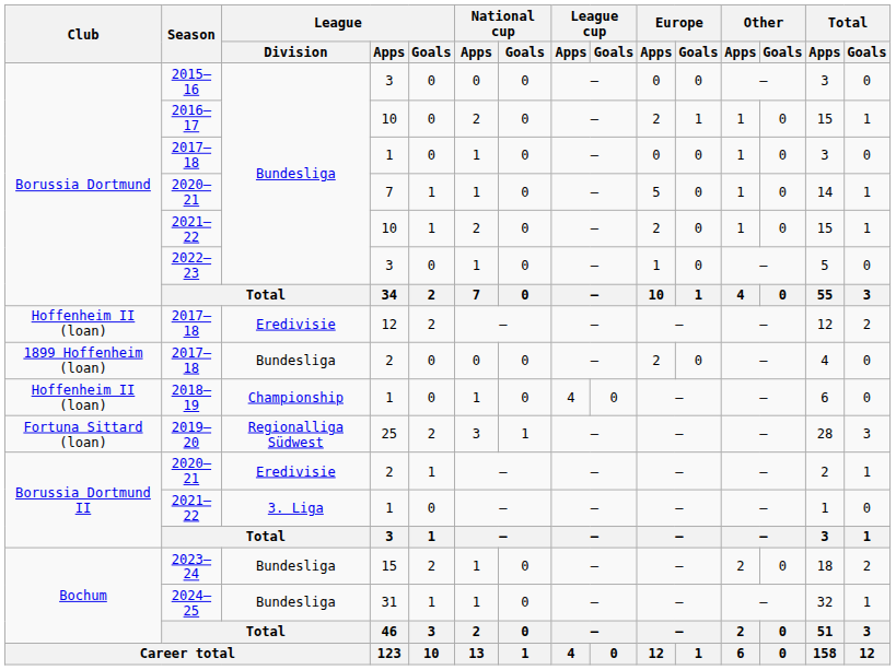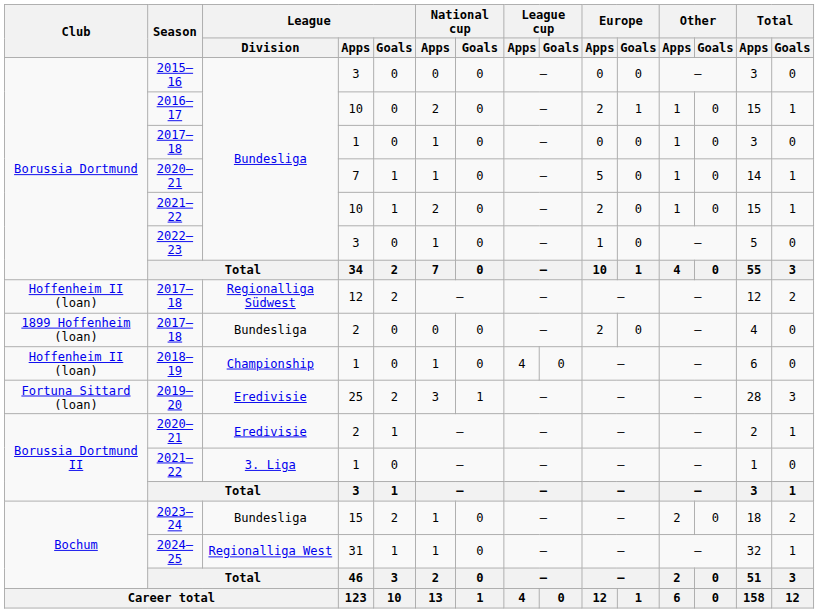 <table class="wikitable" Style="text-align: center">
 <tr>
 <th rowspan="2">Club</th>
 <th rowspan="2">Season</th>
 <th colspan="3">League</th>
 <th colspan="2">National cup</th>
 <th colspan="2">League cup</th>
 <th colspan="2">Europe</th>
 <th colspan="2">Other</th>
 <th colspan="2">Total</th>
 </tr>
 <tr>
 <th>Division</th>
 <th>Apps</th>
 <th>Goals</th>
 <th>Apps</th>
 <th>Goals</th>
 <th>Apps</th>
 <th>Goals</th>
 <th>Apps</th>
 <th>Goals</th>
 <th>Apps</th>
 <th>Goals</th>
 <th>Apps</th>
 <th>Goals</th>
 </tr>
 <tr>
 <td rowspan="7"><a href='#'>Borussia Dortmund</a></td>
 <td><a href='#'>2015–16</a></td>
 <td rowspan="6"><a href='#'>Bundesliga</a></td>
 <td>3</td>
 <td>0</td>
 <td>0</td>
 <td>0</td>
 <td colspan="2">—</td>
 <td>0</td>
 <td>0</td>
 <td colspan="2">—</td>
 <td>3</td>
 <td>0</td>
 </tr>
 <tr>
 <td><a href='#'>2016–17</a></td>
 <td>10</td>
 <td>0</td>
 <td>2</td>
 <td>0</td>
 <td colspan="2">—</td>
 <td>2</td>
 <td>1</td>
 <td>1</td>
 <td>0</td>
 <td>15</td>
 <td>1</td>
 </tr>
 <tr>
 <td><a href='#'>2017–18</a></td>
 <td>1</td>
 <td>0</td>
 <td>1</td>
 <td>0</td>
 <td colspan="2">—</td>
 <td>0</td>
 <td>0</td>
 <td>1</td>
 <td>0</td>
 <td>3</td>
 <td>0</td>
 </tr>
 <tr>
 <td><a href='#'>2020–21</a></td>
 <td>7</td>
 <td>1</td>
 <td>1</td>
 <td>0</td>
 <td colspan="2">—</td>
 <td>5</td>
 <td>0</td>
 <td>1</td>
 <td>0</td>
 <td>14</td>
 <td>1</td>
 </tr>
 <tr>
 <td><a href='#'>2021–22</a></td>
 <td>10</td>
 <td>1</td>
 <td>2</td>
 <td>0</td>
 <td colspan="2">—</td>
 <td>2</td>
 <td>0</td>
 <td>1</td>
 <td>0</td>
 <td>15</td>
 <td>1</td>
 </tr>
 <tr>
 <td><a href='#'>2022–23</a></td>
 <td>3</td>
 <td>0</td>
 <td>1</td>
 <td>0</td>
 <td colspan="2">—</td>
 <td>1</td>
 <td>0</td>
 <td colspan="2">—</td>
 <td>5</td>
 <td>0</td>
 </tr>
 <tr>
 <th colspan="2">Total</th>
 <th>34</th>
 <th>2</th>
 <th>7</th>
 <th>0</th>
 <th colspan="2">—</th>
 <th>10</th>
 <th>1</th>
 <th>4</th>
 <th>0</th>
 <th>55</th>
 <th>3</th>
 </tr>
 <tr>
 <td><a href='#'>Hoffenheim II</a> (loan)</td>
 <td><a href='#'>2017–18</a></td>
-<td><a href='#'>Eredivisie</a></td>
+<td><a href='#'>Regionalliga Südwest</a></td>
 <td>12</td>
 <td>2</td>
 <td colspan="2">—</td>
 <td colspan="2">—</td>
 <td colspan="2">—</td>
 <td colspan="2">—</td>
 <td>12</td>
 <td>2</td>
 </tr>
 <tr>
 <td><a href='#'>1899 Hoffenheim</a> (loan)</td>
 <td><a href='#'>2017–18</a></td>
 <td>Bundesliga</td>
 <td>2</td>
 <td>0</td>
 <td>0</td>
 <td>0</td>
 <td colspan="2">—</td>
 <td>2</td>
 <td>0</td>
 <td colspan="2">—</td>
 <td>4</td>
 <td>0</td>
 </tr>
 <tr>
 <td><a href='#'>Hoffenheim II</a> (loan)</td>
 <td><a href='#'>2018–19</a></td>
 <td><a href='#'>Championship</a></td>
 <td>1</td>
 <td>0</td>
 <td>1</td>
 <td>0</td>
 <td>4</td>
 <td>0</td>
 <td colspan="2">—</td>
 <td colspan="2">—</td>
 <td>6</td>
 <td>0</td>
 </tr>
 <tr>
 <td><a href='#'>Fortuna Sittard</a> (loan)</td>
 <td><a href='#'>2019–20</a></td>
-<td><a href='#'>Regionalliga Südwest</a></td>
+<td><a href='#'>Eredivisie</a></td>
 <td>25</td>
 <td>2</td>
 <td>3</td>
 <td>1</td>
 <td colspan="2">—</td>
 <td colspan="2">—</td>
 <td colspan="2">—</td>
 <td>28</td>
 <td>3</td>
 </tr>
 <tr>
 <td rowspan="3"><a href='#'>Borussia Dortmund II</a></td>
 <td><a href='#'>2020–21</a></td>
 <td><a href='#'>Eredivisie</a></td>
 <td>2</td>
 <td>1</td>
 <td colspan="2">—</td>
 <td colspan="2">—</td>
 <td colspan="2">—</td>
 <td colspan="2">—</td>
 <td>2</td>
 <td>1</td>
 </tr>
 <tr>
 <td><a href='#'>2021–22</a></td>
 <td><a href='#'>3. Liga</a></td>
 <td>1</td>
 <td>0</td>
 <td colspan="2">—</td>
 <td colspan="2">—</td>
 <td colspan="2">—</td>
 <td colspan="2">—</td>
 <td>1</td>
 <td>0</td>
 </tr>
 <tr>
 <th colspan="2">Total</th>
 <th>3</th>
 <th>1</th>
 <th colspan="2">—</th>
 <th colspan="2">—</th>
 <th colspan="2">—</th>
 <th colspan="2">—</th>
 <th>3</th>
 <th>1</th>
 </tr>
 <tr>
 <td rowspan="3"><a href='#'>Bochum</a></td>
 <td><a href='#'>2023–24</a></td>
 <td>Bundesliga</td>
 <td>15</td>
 <td>2</td>
 <td>1</td>
 <td>0</td>
 <td colspan="2">—</td>
 <td colspan="2">—</td>
 <td>2</td>
 <td>0</td>
 <td>18</td>
 <td>2</td>
 </tr>
 <tr>
 <td><a href='#'>2024–25</a></td>
-<td>Bundesliga</td>
+<td><a href='#'>Regionalliga West</a></td>
 <td>31</td>
 <td>1</td>
 <td>1</td>
 <td>0</td>
 <td colspan="2">—</td>
 <td colspan="2">—</td>
 <td colspan="2">—</td>
 <td>32</td>
 <td>1</td>
 </tr>
 <tr>
 <th colspan="2">Total</th>
 <th>46</th>
 <th>3</th>
 <th>2</th>
 <th>0</th>
 <th colspan="2">—</th>
 <th colspan="2">—</th>
 <th>2</th>
 <th>0</th>
 <th>51</th>
 <th>3</th>
 </tr>
 <tr>
 <th colspan="3">Career total</th>
 <th>123</th>
 <th>10</th>
 <th>13</th>
 <th>1</th>
 <th>4</th>
 <th>0</th>
 <th>12</th>
 <th>1</th>
 <th>6</th>
 <th>0</th>
 <th>158</th>
 <th>12</th>
 </tr>
 </table>
